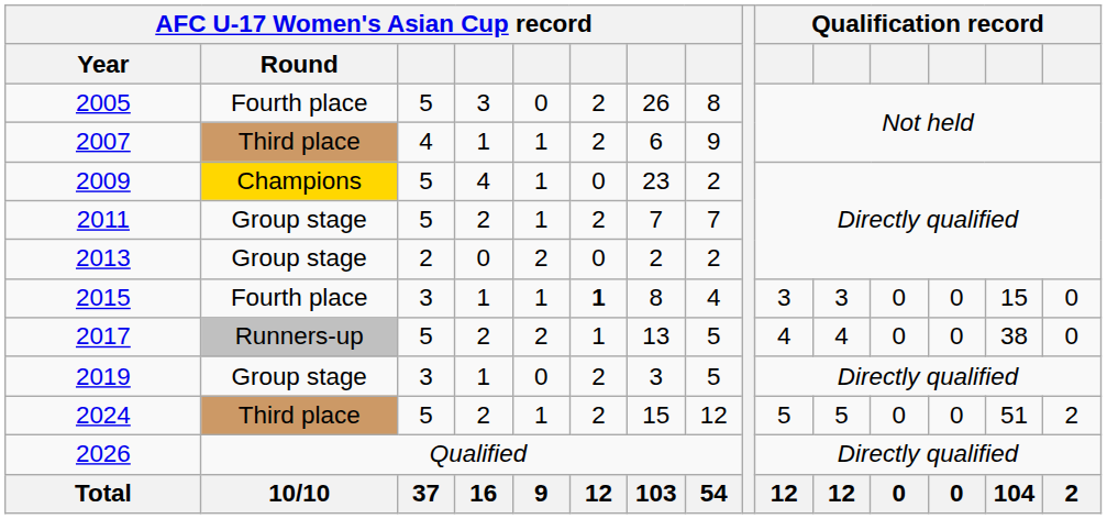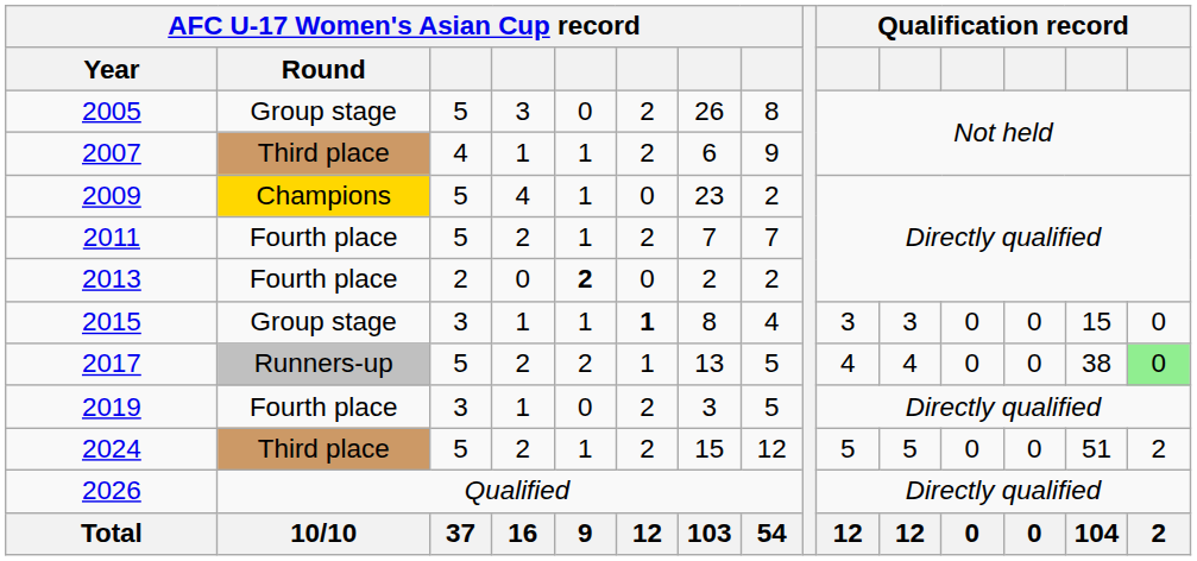 <table class="wikitable" style="text-align: center;">
 <tr>
 <th colspan="8"><a href='#'>AFC U-17 Women's Asian Cup</a> record</th>
 <th width="1" rowspan="13"></th>
 <th colspan="6">Qualification record</th>
 </tr>
 <tr>
 <th width="120">Year</th>
 <th width="120">Round</th>
 <th width="30"></th>
 <th width="30"></th>
 <th width="30"></th>
 <th width="30"></th>
 <th width="30"></th>
 <th width="30"></th>
 <th width="30"></th>
 <th width="30"></th>
 <th width="30"></th>
 <th width="30"></th>
 <th width="30"></th>
 <th width="30"></th>
 </tr>
 <tr>
 <td> <a href='#'>2005</a></td>
-<td>Fourth place</td>
+<td>Group stage</td>
 <td>5</td>
 <td>3</td>
 <td>0</td>
 <td>2</td>
 <td>26</td>
 <td>8</td>
 <td rowspan="2" colspan="6"><em>Not held</em></td>
 </tr>
 <tr>
 <td> <a href='#'>2007</a></td>
 <td bgcolor="#c96">Third place</td>
 <td>4</td>
 <td>1</td>
 <td>1</td>
 <td>2</td>
 <td>6</td>
 <td>9</td>
 </tr>
 <tr>
 <td> <a href='#'>2009</a></td>
 <td bgcolor=gold>Champions</td>
 <td>5</td>
 <td>4</td>
 <td>1</td>
 <td>0</td>
 <td>23</td>
 <td>2</td>
 <td rowspan="3" colspan="6"><em>Directly qualified</em></td>
 </tr>
 <tr>
 <td> <a href='#'>2011</a></td>
-<td>Group stage</td>
+<td>Fourth place</td>
 <td>5</td>
 <td>2</td>
 <td>1</td>
 <td>2</td>
 <td>7</td>
 <td>7</td>
 </tr>
 <tr>
 <td> <a href='#'>2013</a></td>
-<td>Group stage</td>
+<td>Fourth place</td>
 <td>2</td>
 <td>0</td>
-<td>2</td>
+<td><strong>2</strong></td>
 <td>0</td>
 <td>2</td>
 <td>2</td>
 </tr>
 <tr>
 <td> <a href='#'>2015</a></td>
-<td>Fourth place</td>
+<td>Group stage</td>
 <td>3</td>
 <td>1</td>
 <td>1</td>
 <td><strong>1</strong></td>
 <td>8</td>
 <td>4</td>
 <td>3</td>
 <td>3</td>
 <td>0</td>
 <td>0</td>
 <td>15</td>
 <td>0</td>
 </tr>
 <tr>
 <td> <a href='#'>2017</a></td>
 <td bgcolor=silver>Runners-up</td>
 <td>5</td>
 <td>2</td>
 <td>2</td>
 <td>1</td>
 <td>13</td>
 <td>5</td>
 <td>4</td>
 <td>4</td>
 <td>0</td>
 <td>0</td>
 <td>38</td>
-<td>0</td>
+<td style="background: lightgreen;">0</td>
 </tr>
 <tr>
 <td> <a href='#'>2019</a></td>
-<td>Group stage</td>
+<td>Fourth place</td>
 <td>3</td>
 <td>1</td>
 <td>0</td>
 <td>2</td>
 <td>3</td>
 <td>5</td>
 <td colspan="6"><em>Directly qualified</em></td>
 </tr>
 <tr>
 <td> <a href='#'>2024</a></td>
 <td bgcolor="#c96">Third place</td>
 <td>5</td>
 <td>2</td>
 <td>1</td>
 <td>2</td>
 <td>15</td>
 <td>12</td>
 <td>5</td>
 <td>5</td>
 <td>0</td>
 <td>0</td>
 <td>51</td>
 <td>2</td>
 </tr>
 <tr>
 <td> <a href='#'>2026</a></td>
 <td colspan=8><em>Qualified</em></td>
 <td colspan=6><em>Directly qualified</em></td>
 </tr>
 <tr>
 <th>Total</th>
 <th>10/10</th>
 <th>37</th>
 <th>16</th>
 <th>9</th>
 <th>12</th>
 <th>103</th>
 <th>54</th>
 <th>12</th>
 <th>12</th>
 <th>0</th>
 <th>0</th>
 <th>104</th>
 <th>2</th>
 </tr>
 </table>
